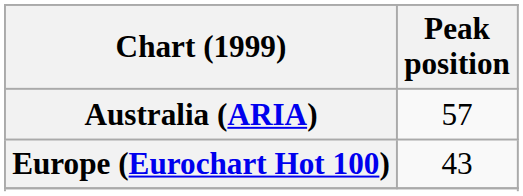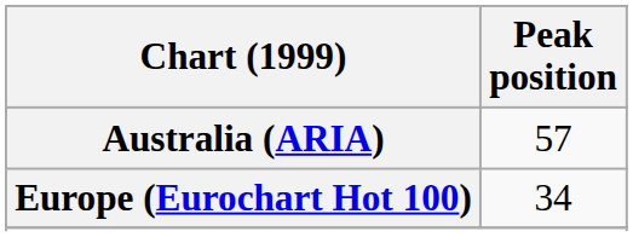 <table class="wikitable sortable plainrowheaders" style="text-align:center">
 <tr>
 <th scope="col">Chart (1999)</th>
 <th scope="col">Peak<br>position</th>
 </tr>
 <tr>
 <th scope="row">Australia (<a href='#'>ARIA</a>)</th>
 <td>57</td>
 </tr>
 <tr>
 <th scope="row">Europe (<a href='#'>Eurochart Hot 100</a>)</th>
-<td>43</td>
+<td>34</td>
 </tr>
 <tr>
 </tr>
 <tr>
 </tr>
 <tr>
 </tr>
 </table>
